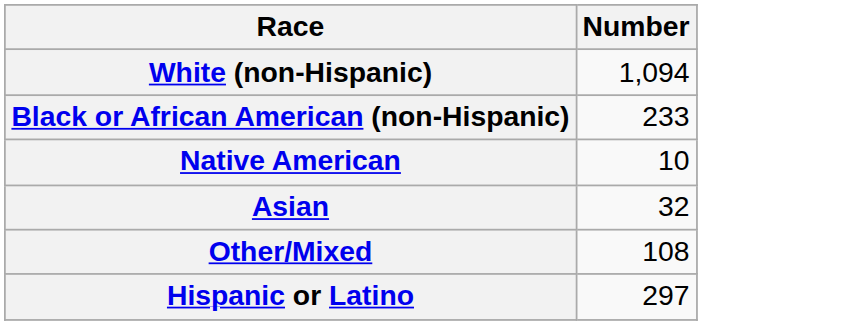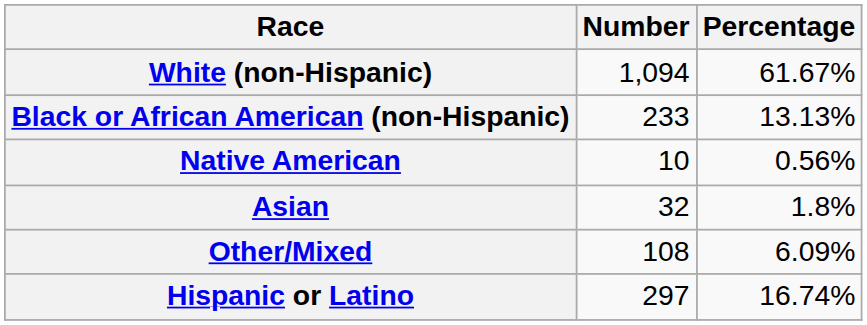 <table class="wikitable" style="text-align:right">
 <tr>
 <th scope="col">Race</th>
 <th scope="col">Number</th>
+<th scope="col">Percentage</th>
 </tr>
 <tr>
 <th scope="row"><a href='#'>White</a> (non-Hispanic)</th>
 <td>1,094</td>
+<td>61.67%</td>
 </tr>
 <tr>
 <th scope="row"><a href='#'>Black or African American</a> (non-Hispanic)</th>
 <td>233</td>
+<td>13.13%</td>
 </tr>
 <tr>
 <th scope="row"><a href='#'>Native American</a></th>
 <td>10</td>
+<td>0.56%</td>
 </tr>
 <tr>
 <th scope="row"><a href='#'>Asian</a></th>
 <td>32</td>
+<td>1.8%</td>
 </tr>
 <tr>
 <th scope="row"><a href='#'>Other/Mixed</a></th>
 <td>108</td>
+<td>6.09%</td>
 </tr>
 <tr>
 <th scope="row"><a href='#'>Hispanic</a> or <a href='#'>Latino</a></th>
 <td>297</td>
+<td>16.74%</td>
 </tr>
 </table>
